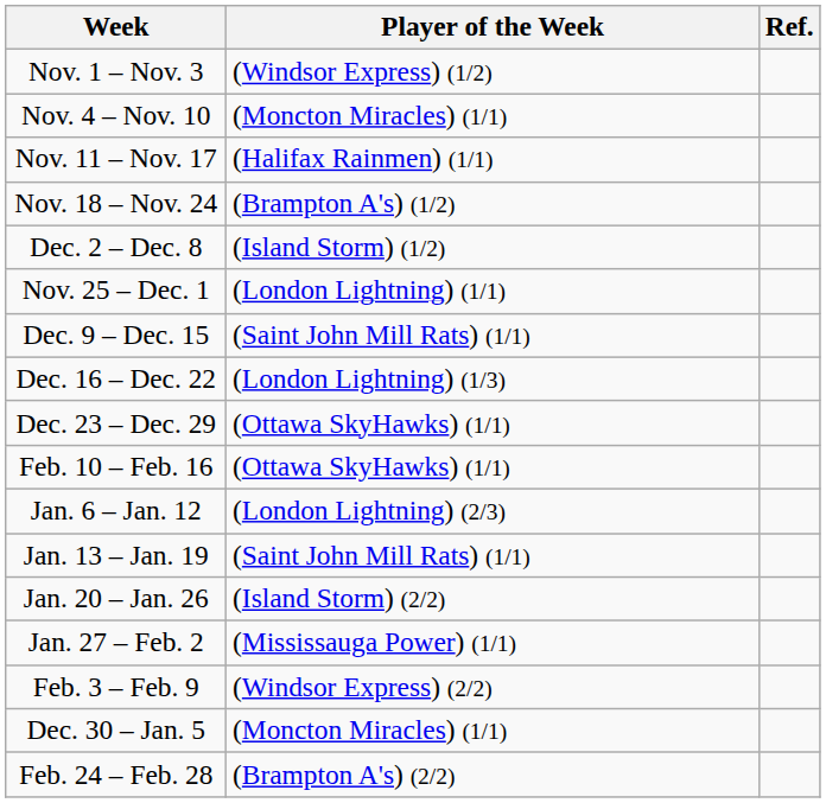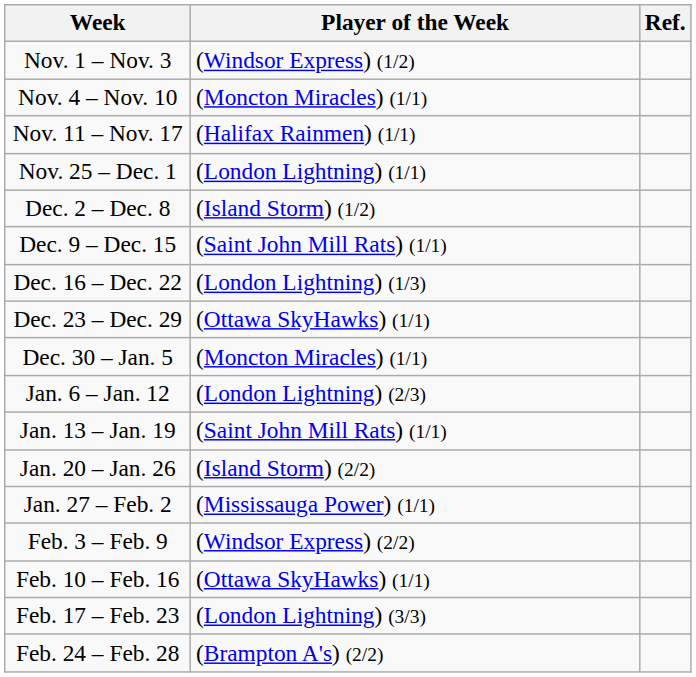 <table class="wikitable sortable" style="text-align:left">
 <tr>
 <th width=120px>Week</th>
 <th width=300px>Player of the Week</th>
 <th class=unsortable>Ref.</th>
 </tr>
 <tr>
 <td align=center>Nov. 1 – Nov. 3</td>
 <td> (<a href='#'>Windsor Express</a>) <small>(1/2)</small></td>
 <td align=center></td>
 </tr>
 <tr>
 <td align=center>Nov. 4 – Nov. 10</td>
 <td> (<a href='#'>Moncton Miracles</a>) <small>(1/1)</small></td>
 <td align=center></td>
 </tr>
 <tr>
 <td align=center>Nov. 11 – Nov. 17</td>
 <td> (<a href='#'>Halifax Rainmen</a>) <small>(1/1)</small></td>
 <td align=center></td>
 </tr>
 <tr>
-<td align=center>Nov. 18 – Nov. 24</td>
-<td> (<a href='#'>Brampton A's</a>) <small>(1/2)</small></td>
+<td align=center>Nov. 25 – Dec. 1</td>
+<td> (<a href='#'>London Lightning</a>) <small>(1/1)</small></td>
 <td align=center></td>
 </tr>
 <tr>
 <td align=center>Dec. 2 – Dec. 8</td>
 <td> (<a href='#'>Island Storm</a>) <small>(1/2)</small></td>
-<td align=center></td>
-</tr>
-<tr>
-<td align=center>Nov. 25 – Dec. 1</td>
-<td> (<a href='#'>London Lightning</a>) <small>(1/1)</small></td>
 <td align=center></td>
 </tr>
 <tr>
 <td align=center>Dec. 9 – Dec. 15</td>
 <td> (<a href='#'>Saint John Mill Rats</a>) <small>(1/1)</small></td>
 <td align=center></td>
 </tr>
 <tr>
 <td align=center>Dec. 16 – Dec. 22</td>
 <td> (<a href='#'>London Lightning</a>) <small>(1/3)</small></td>
 <td align=center></td>
 </tr>
 <tr>
 <td align=center>Dec. 23 – Dec. 29</td>
 <td> (<a href='#'>Ottawa SkyHawks</a>) <small>(1/1)</small></td>
 <td align=center></td>
 </tr>
 <tr>
-<td align=center>Feb. 10 – Feb. 16</td>
-<td> (<a href='#'>Ottawa SkyHawks</a>) <small>(1/1)</small></td>
+<td align=center>Dec. 30 – Jan. 5</td>
+<td> (<a href='#'>Moncton Miracles</a>) <small>(1/1)</small></td>
 <td align=center></td>
 </tr>
 <tr>
 <td align=center>Jan. 6 – Jan. 12</td>
 <td> (<a href='#'>London Lightning</a>) <small>(2/3)</small></td>
 <td align=center></td>
 </tr>
 <tr>
 <td align=center>Jan. 13 – Jan. 19</td>
 <td> (<a href='#'>Saint John Mill Rats</a>) <small>(1/1)</small></td>
 <td align=center></td>
 </tr>
 <tr>
 <td align=center>Jan. 20 – Jan. 26</td>
 <td> (<a href='#'>Island Storm</a>) <small>(2/2)</small></td>
 <td align=center></td>
 </tr>
 <tr>
 <td align=center>Jan. 27 – Feb. 2</td>
 <td> (<a href='#'>Mississauga Power</a>) <small>(1/1)</small></td>
 <td align=center></td>
 </tr>
 <tr>
 <td align=center>Feb. 3 – Feb. 9</td>
 <td> (<a href='#'>Windsor Express</a>) <small>(2/2)</small></td>
 <td align=center></td>
 </tr>
 <tr>
-<td align=center>Dec. 30 – Jan. 5</td>
-<td> (<a href='#'>Moncton Miracles</a>) <small>(1/1)</small></td>
+<td align=center>Feb. 10 – Feb. 16</td>
+<td> (<a href='#'>Ottawa SkyHawks</a>) <small>(1/1)</small></td>
+<td align=center></td>
+</tr>
+<tr>
+<td align=center>Feb. 17 – Feb. 23</td>
+<td> (<a href='#'>London Lightning</a>) <small>(3/3)</small></td>
 <td align=center></td>
 </tr>
 <tr>
 <td align=center>Feb. 24 – Feb. 28</td>
 <td> (<a href='#'>Brampton A's</a>) <small>(2/2)</small></td>
 <td align=center></td>
 </tr>
 </table>
